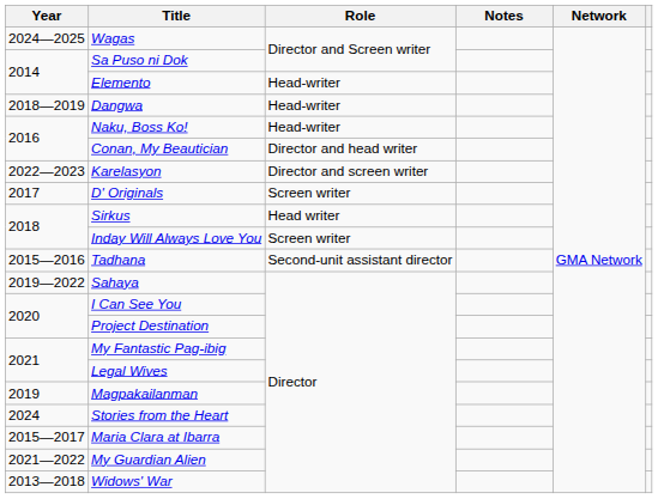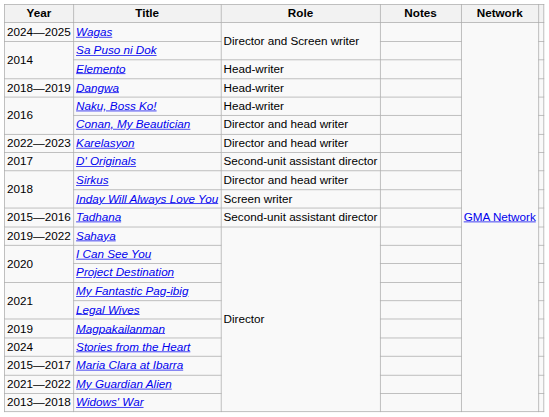 <table class="wikitable">
 <tr>
 <th>Year</th>
 <th>Title</th>
 <th>Role</th>
 <th style="width:15%">Notes</th>
 <th>Network</th>
 <th></th>
 </tr>
 <tr>
 <td>2024—2025</td>
 <td><em><a href='#'>Wagas</a></em></td>
 <td rowspan="2">Director and Screen writer</td>
 <td></td>
 <td rowspan="21"><a href='#'>GMA Network</a></td>
 <td></td>
 </tr>
 <tr>
 <td rowspan="2">2014</td>
 <td><em><a href='#'>Sa Puso ni Dok</a></em></td>
 <td></td>
 <td></td>
 </tr>
 <tr>
 <td><em><a href='#'>Elemento</a></em></td>
 <td>Head-writer</td>
 <td></td>
 <td></td>
 </tr>
 <tr>
 <td>2018—2019</td>
 <td><em><a href='#'>Dangwa</a></em></td>
 <td>Head-writer</td>
 <td></td>
 <td></td>
 </tr>
 <tr>
 <td rowspan="2">2016</td>
 <td><em><a href='#'>Naku, Boss Ko!</a></em></td>
 <td>Head-writer</td>
 <td></td>
 <td></td>
 </tr>
 <tr>
 <td><em><a href='#'>Conan, My Beautician</a></em></td>
 <td>Director and head writer</td>
 <td></td>
 <td></td>
 </tr>
 <tr>
 <td>2022—2023</td>
 <td><em><a href='#'>Karelasyon</a></em></td>
-<td>Director and screen writer</td>
+<td>Director and head writer</td>
 <td></td>
 <td></td>
 </tr>
 <tr>
 <td>2017</td>
 <td><em><a href='#'>D' Originals</a></em></td>
-<td>Screen writer</td>
+<td>Second-unit assistant director</td>
 <td></td>
 <td></td>
 </tr>
 <tr>
 <td rowspan="2">2018</td>
 <td><em><a href='#'>Sirkus</a></em></td>
-<td>Head writer</td>
+<td>Director and head writer</td>
 <td></td>
 <td></td>
 </tr>
 <tr>
 <td><em><a href='#'>Inday Will Always Love You</a></em></td>
 <td>Screen writer</td>
 <td></td>
 <td></td>
 </tr>
 <tr>
 <td>2015—2016</td>
 <td><em><a href='#'>Tadhana</a></em></td>
 <td>Second-unit assistant director</td>
 <td></td>
 <td></td>
 </tr>
 <tr>
 <td>2019—2022</td>
 <td><em><a href='#'>Sahaya</a></em></td>
 <td rowspan="10">Director</td>
 <td></td>
 <td></td>
 </tr>
 <tr>
 <td rowspan="2">2020</td>
 <td><em><a href='#'>I Can See You</a></em></td>
 <td></td>
 <td></td>
 </tr>
 <tr>
 <td><em><a href='#'>Project Destination</a></em></td>
 <td></td>
 <td></td>
 </tr>
 <tr>
 <td rowspan="2">2021</td>
 <td><em><a href='#'>My Fantastic Pag-ibig</a></em></td>
 <td></td>
 <td></td>
 </tr>
 <tr>
 <td><em><a href='#'>Legal Wives</a></em></td>
 <td></td>
 <td></td>
 </tr>
 <tr>
 <td>2019</td>
 <td><em><a href='#'>Magpakailanman</a></em></td>
 <td></td>
 <td></td>
 </tr>
 <tr>
 <td>2024</td>
 <td><em><a href='#'>Stories from the Heart</a></em></td>
 <td></td>
 <td></td>
 </tr>
 <tr>
 <td>2015—2017</td>
 <td><em><a href='#'>Maria Clara at Ibarra</a></em></td>
 <td></td>
 <td></td>
 </tr>
 <tr>
 <td>2021—2022</td>
 <td><em><a href='#'>My Guardian Alien</a></em></td>
 <td></td>
 <td></td>
 </tr>
 <tr>
 <td>2013—2018</td>
 <td><em><a href='#'>Widows' War</a></em></td>
 <td></td>
 <td></td>
 </tr>
 </table>
